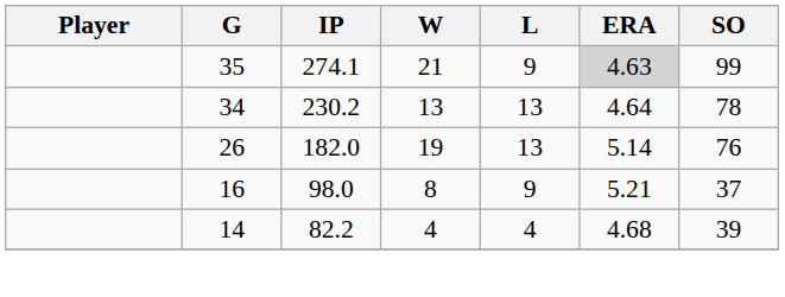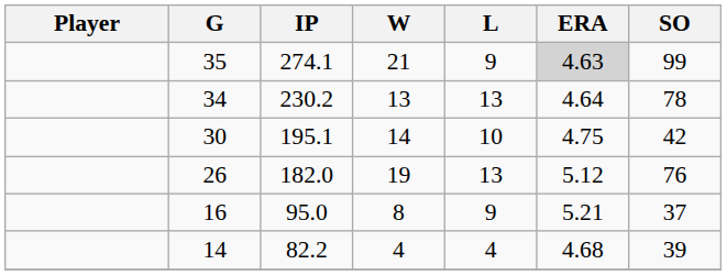 <table class="wikitable sortable">
 <tr>
 <th width="16%" bgcolor="#ddddff">Player</th>
 <th width="9%" bgcolor="#ddddff">G</th>
 <th width="9%" bgcolor="#ddddff">IP</th>
 <th width="9%" bgcolor="#ddddff">W</th>
 <th width="9%" bgcolor="#ddddff">L</th>
 <th width="9%" bgcolor="#ddddff">ERA</th>
 <th width="9%" bgcolor="#ddddff">SO</th>
 </tr>
 <tr align="center">
 <td></td>
 <td>35</td>
 <td>274.1</td>
 <td>21</td>
 <td>9</td>
 <td style="background: lightgrey;">4.63</td>
 <td>99</td>
 </tr>
 <tr align="center">
 <td></td>
 <td>34</td>
 <td>230.2</td>
 <td>13</td>
 <td>13</td>
 <td>4.64</td>
 <td>78</td>
 </tr>
 <tr align="center">
 <td></td>
+<td>30</td>
+<td>195.1</td>
+<td>14</td>
+<td>10</td>
+<td>4.75</td>
+<td>42</td>
+</tr>
+<tr align="center">
+<td></td>
 <td>26</td>
 <td>182.0</td>
 <td>19</td>
 <td>13</td>
-<td>5.14</td>
+<td>5.12</td>
 <td>76</td>
 </tr>
 <tr align="center">
 <td></td>
 <td>16</td>
-<td>98.0</td>
+<td>95.0</td>
 <td>8</td>
 <td>9</td>
 <td>5.21</td>
 <td>37</td>
 </tr>
 <tr align="center">
 <td></td>
 <td>14</td>
 <td>82.2</td>
 <td>4</td>
 <td>4</td>
 <td>4.68</td>
 <td>39</td>
 </tr>
 <tr align="center">
 </tr>
 </table>
